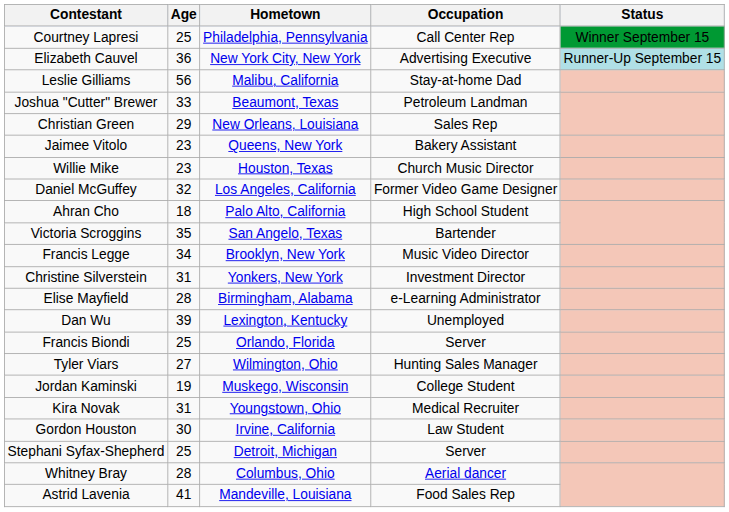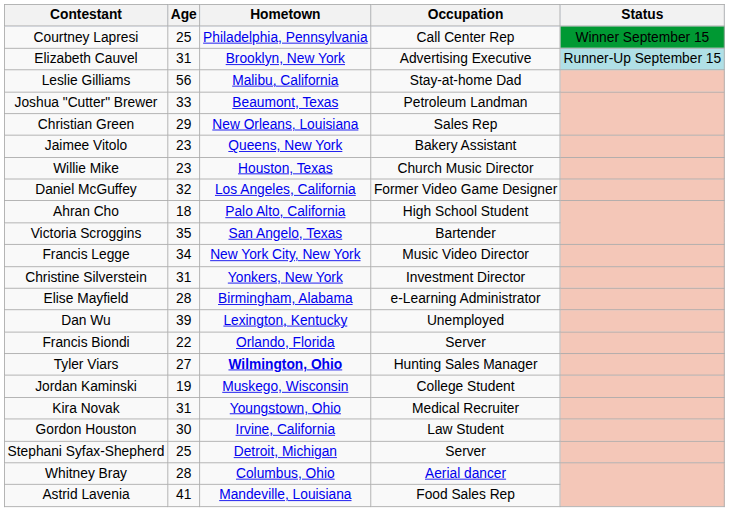 <table class="wikitable sortable plainrowheaders" style="text-align:center;">
 <tr style="background:#C1D8FF;">
 <th>Contestant</th>
 <th>Age</th>
 <th>Hometown</th>
 <th>Occupation</th>
 <th>Status</th>
 </tr>
 <tr>
 <td>Courtney Lapresi</td>
 <td>25</td>
 <td><a href='#'>Philadelphia, Pennsylvania</a></td>
 <td>Call Center Rep</td>
 <td style="background:#093;"><span>Winner September 15</span></td>
 </tr>
 <tr>
 <td>Elizabeth Cauvel</td>
-<td>36</td>
-<td><a href='#'>New York City, New York</a></td>
+<td>31</td>
+<td><a href='#'>Brooklyn, New York</a></td>
 <td>Advertising Executive</td>
 <td style="background:#B0E0E6;">Runner-Up September 15</td>
 </tr>
 <tr>
 <td>Leslie Gilliams</td>
 <td>56</td>
 <td><a href='#'>Malibu, California</a></td>
 <td>Stay-at-home Dad</td>
 <td style="background:#f4c7b8; text-align:center;" rowspan="1"></td>
 </tr>
 <tr>
 <td>Joshua "Cutter" Brewer</td>
 <td>33</td>
 <td><a href='#'>Beaumont, Texas</a></td>
 <td>Petroleum Landman</td>
 <td style="background:#f4c7b8; text-align:center;" rowspan="2"></td>
 </tr>
 <tr>
 <td>Christian Green</td>
 <td>29</td>
 <td><a href='#'>New Orleans, Louisiana</a></td>
 <td>Sales Rep</td>
 </tr>
 <tr>
 <td>Jaimee Vitolo</td>
 <td>23</td>
 <td><a href='#'>Queens, New York</a></td>
 <td>Bakery Assistant</td>
 <td style="background:#f4c7b8; text-align:center;" rowspan="1"></td>
 </tr>
 <tr>
 <td>Willie Mike</td>
 <td>23</td>
 <td><a href='#'>Houston, Texas</a></td>
 <td>Church Music Director</td>
 <td style="background:#f4c7b8; text-align:center;" rowspan="1"></td>
 </tr>
 <tr>
 <td>Daniel McGuffey</td>
 <td>32</td>
 <td><a href='#'>Los Angeles, California</a></td>
 <td>Former Video Game Designer</td>
 <td style="background:#f4c7b8; text-align:center;" rowspan="1"></td>
 </tr>
 <tr>
 <td>Ahran Cho</td>
 <td>18</td>
 <td><a href='#'>Palo Alto, California</a></td>
 <td>High School Student</td>
 <td style="background:#f4c7b8; text-align:center;" rowspan="2"></td>
 </tr>
 <tr>
 <td>Victoria Scroggins</td>
 <td>35</td>
 <td><a href='#'>San Angelo, Texas</a></td>
 <td>Bartender</td>
 </tr>
 <tr>
 <td>Francis Legge</td>
 <td>34</td>
-<td><a href='#'>Brooklyn, New York</a></td>
+<td><a href='#'>New York City, New York</a></td>
 <td>Music Video Director</td>
 <td style="background:#f4c7b8; text-align:center;" rowspan="1"></td>
 </tr>
 <tr>
 <td>Christine Silverstein</td>
 <td>31</td>
 <td><a href='#'>Yonkers, New York</a></td>
 <td>Investment Director</td>
 <td style="background:#f4c7b8; text-align:center;" rowspan="1"></td>
 </tr>
 <tr>
 <td>Elise Mayfield</td>
 <td>28</td>
 <td><a href='#'>Birmingham, Alabama</a></td>
 <td>e-Learning Administrator</td>
 <td style="background:#f4c7b8; text-align:center;" rowspan="1"></td>
 </tr>
 <tr>
 <td>Dan Wu</td>
 <td>39</td>
 <td><a href='#'>Lexington, Kentucky</a></td>
 <td>Unemployed</td>
 <td style="background:#f4c7b8; text-align:center;" rowspan="1"></td>
 </tr>
 <tr>
 <td>Francis Biondi</td>
-<td>25</td>
+<td>22</td>
 <td><a href='#'>Orlando, Florida</a></td>
 <td>Server</td>
 <td style="background:#f4c7b8; text-align:center;" rowspan="1"></td>
 </tr>
 <tr>
 <td>Tyler Viars</td>
 <td>27</td>
-<td><a href='#'>Wilmington, Ohio</a></td>
+<td><strong><a href='#'>Wilmington, Ohio</a></strong></td>
 <td>Hunting Sales Manager</td>
 <td style="background:#f4c7b8; text-align:center;" rowspan="1"></td>
 </tr>
 <tr>
 <td>Jordan Kaminski</td>
 <td>19</td>
 <td><a href='#'>Muskego, Wisconsin</a></td>
 <td>College Student</td>
 <td style="background:#f4c7b8; text-align:center;" rowspan="1"></td>
 </tr>
 <tr>
 <td>Kira Novak</td>
 <td>31</td>
 <td><a href='#'>Youngstown, Ohio</a></td>
 <td>Medical Recruiter</td>
 <td style="background:#f4c7b8; text-align:center;" rowspan="1"></td>
 </tr>
 <tr>
 <td>Gordon Houston</td>
 <td>30</td>
 <td><a href='#'>Irvine, California</a></td>
 <td>Law Student</td>
 <td style="background:#f4c7b8; text-align:center;" rowspan="1"></td>
 </tr>
 <tr>
 <td>Stephani Syfax-Shepherd</td>
 <td>25</td>
 <td><a href='#'>Detroit, Michigan</a></td>
 <td>Server</td>
 <td style="background:#f4c7b8; text-align:center;" rowspan="1"></td>
 </tr>
 <tr>
 <td>Whitney Bray</td>
 <td>28</td>
 <td><a href='#'>Columbus, Ohio</a></td>
 <td><a href='#'>Aerial dancer</a></td>
 <td style="background:#f4c7b8; text-align:center;" rowspan="2"></td>
 </tr>
 <tr>
 <td>Astrid Lavenia</td>
 <td>41</td>
 <td><a href='#'>Mandeville, Louisiana</a></td>
 <td>Food Sales Rep</td>
 </tr>
 </table>
